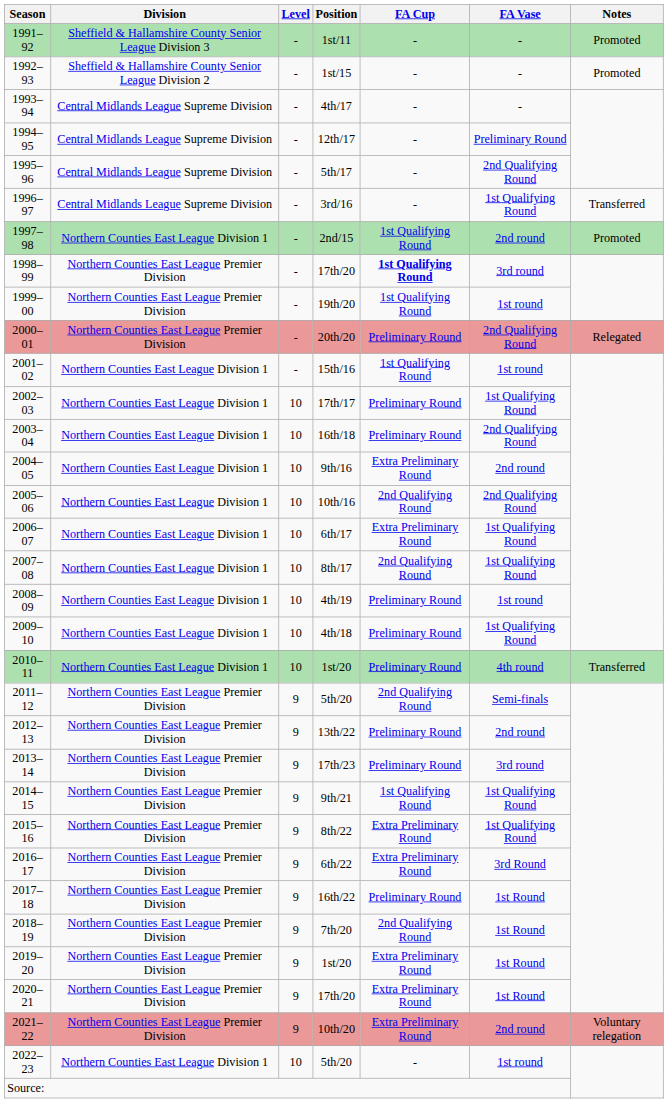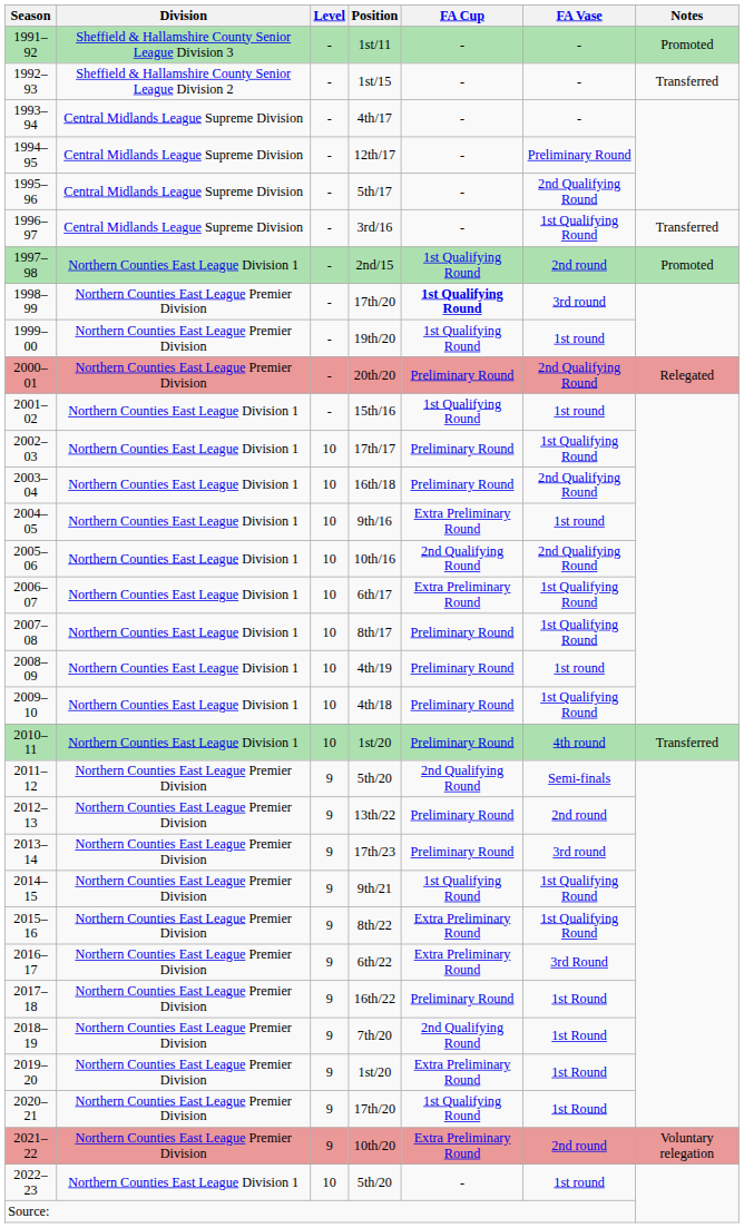 <table class="wikitable collapsible collapsed" style=text-align:center>
 <tr>
 <th>Season</th>
 <th>Division</th>
 <th><a href='#'>Level</a></th>
 <th>Position</th>
 <th><a href='#'>FA Cup</a></th>
 <th><a href='#'>FA Vase</a></th>
 <th>Notes</th>
 </tr>
 <tr bgcolor="#ACE1AF">
 <td>1991–92</td>
 <td><a href='#'>Sheffield & Hallamshire County Senior League</a> Division 3</td>
 <td>-</td>
 <td>1st/11</td>
 <td>-</td>
 <td>-</td>
 <td>Promoted</td>
 </tr>
 <tr>
 <td>1992–93</td>
 <td><a href='#'>Sheffield & Hallamshire County Senior League</a> Division 2</td>
 <td>-</td>
 <td>1st/15</td>
 <td>-</td>
 <td>-</td>
-<td>Promoted</td>
+<td>Transferred</td>
 </tr>
 <tr>
 <td>1993–94</td>
 <td><a href='#'>Central Midlands League</a> Supreme Division</td>
 <td>-</td>
 <td>4th/17</td>
 <td>-</td>
 <td>-</td>
 </tr>
 <tr>
 <td>1994–95</td>
 <td><a href='#'>Central Midlands League</a> Supreme Division</td>
 <td>-</td>
 <td>12th/17</td>
 <td>-</td>
 <td><a href='#'>Preliminary Round</a></td>
 </tr>
 <tr>
 <td>1995–96</td>
 <td><a href='#'>Central Midlands League</a> Supreme Division</td>
 <td>-</td>
 <td>5th/17</td>
 <td>-</td>
 <td><a href='#'>2nd Qualifying Round</a></td>
 </tr>
 <tr>
 <td>1996–97</td>
 <td><a href='#'>Central Midlands League</a> Supreme Division</td>
 <td>-</td>
 <td>3rd/16</td>
 <td>-</td>
 <td><a href='#'>1st Qualifying Round</a></td>
 <td>Transferred</td>
 </tr>
 <tr bgcolor="#ACE1AF">
 <td>1997–98</td>
 <td><a href='#'>Northern Counties East League</a> Division 1</td>
 <td>-</td>
 <td>2nd/15</td>
 <td><a href='#'>1st Qualifying Round</a></td>
 <td><a href='#'>2nd round</a></td>
 <td>Promoted</td>
 </tr>
 <tr>
 <td>1998–99</td>
 <td><a href='#'>Northern Counties East League</a> Premier Division</td>
 <td>-</td>
 <td>17th/20</td>
 <td><strong><a href='#'>1st Qualifying Round</a></strong></td>
 <td><a href='#'>3rd round</a></td>
 </tr>
 <tr>
 <td>1999–00</td>
 <td><a href='#'>Northern Counties East League</a> Premier Division</td>
 <td>-</td>
 <td>19th/20</td>
 <td><a href='#'>1st Qualifying Round</a></td>
 <td><a href='#'>1st round</a></td>
 </tr>
 <tr bgcolor="#EB9898">
 <td>2000–01</td>
 <td><a href='#'>Northern Counties East League</a> Premier Division</td>
 <td>-</td>
 <td>20th/20</td>
 <td><a href='#'>Preliminary Round</a></td>
 <td><a href='#'>2nd Qualifying Round</a></td>
 <td>Relegated</td>
 </tr>
 <tr>
 <td>2001–02</td>
 <td><a href='#'>Northern Counties East League</a> Division 1</td>
 <td>-</td>
 <td>15th/16</td>
 <td><a href='#'>1st Qualifying Round</a></td>
 <td><a href='#'>1st round</a></td>
 </tr>
 <tr>
 <td>2002–03</td>
 <td><a href='#'>Northern Counties East League</a> Division 1</td>
 <td>10</td>
 <td>17th/17</td>
 <td><a href='#'>Preliminary Round</a></td>
 <td><a href='#'>1st Qualifying Round</a></td>
 </tr>
 <tr>
 <td>2003–04</td>
 <td><a href='#'>Northern Counties East League</a> Division 1</td>
 <td>10</td>
 <td>16th/18</td>
 <td><a href='#'>Preliminary Round</a></td>
 <td><a href='#'>2nd Qualifying Round</a></td>
 </tr>
 <tr>
 <td>2004–05</td>
 <td><a href='#'>Northern Counties East League</a> Division 1</td>
 <td>10</td>
 <td>9th/16</td>
 <td><a href='#'>Extra Preliminary Round</a></td>
-<td><a href='#'>2nd round</a></td>
+<td><a href='#'>1st round</a></td>
 </tr>
 <tr>
 <td>2005–06</td>
 <td><a href='#'>Northern Counties East League</a> Division 1</td>
 <td>10</td>
 <td>10th/16</td>
 <td><a href='#'>2nd Qualifying Round</a></td>
 <td><a href='#'>2nd Qualifying Round</a></td>
 </tr>
 <tr>
 <td>2006–07</td>
 <td><a href='#'>Northern Counties East League</a> Division 1</td>
 <td>10</td>
 <td>6th/17</td>
 <td><a href='#'>Extra Preliminary Round</a></td>
 <td><a href='#'>1st Qualifying Round</a></td>
 </tr>
 <tr>
 <td>2007–08</td>
 <td><a href='#'>Northern Counties East League</a> Division 1</td>
 <td>10</td>
 <td>8th/17</td>
-<td><a href='#'>2nd Qualifying Round</a></td>
+<td><a href='#'>Preliminary Round</a></td>
 <td><a href='#'>1st Qualifying Round</a></td>
 </tr>
 <tr>
 <td>2008–09</td>
 <td><a href='#'>Northern Counties East League</a> Division 1</td>
 <td>10</td>
 <td>4th/19</td>
 <td><a href='#'>Preliminary Round</a></td>
 <td><a href='#'>1st round</a></td>
 </tr>
 <tr>
 <td>2009–10</td>
 <td><a href='#'>Northern Counties East League</a> Division 1</td>
 <td>10</td>
 <td>4th/18</td>
 <td><a href='#'>Preliminary Round</a></td>
 <td><a href='#'>1st Qualifying Round</a></td>
 </tr>
 <tr bgcolor="#ACE1AF">
 <td>2010–11</td>
 <td><a href='#'>Northern Counties East League</a> Division 1</td>
 <td>10</td>
 <td>1st/20</td>
 <td><a href='#'>Preliminary Round</a></td>
 <td><a href='#'>4th round</a></td>
 <td>Transferred</td>
 </tr>
 <tr>
 <td>2011–12</td>
 <td><a href='#'>Northern Counties East League</a> Premier Division</td>
 <td>9</td>
 <td>5th/20</td>
 <td><a href='#'>2nd Qualifying Round</a></td>
 <td><a href='#'>Semi-finals</a></td>
 </tr>
 <tr>
 <td>2012–13</td>
 <td><a href='#'>Northern Counties East League</a> Premier Division</td>
 <td>9</td>
 <td>13th/22</td>
 <td><a href='#'>Preliminary Round</a></td>
 <td><a href='#'>2nd round</a></td>
 </tr>
 <tr>
 <td>2013–14</td>
 <td><a href='#'>Northern Counties East League</a> Premier Division</td>
 <td>9</td>
 <td>17th/23</td>
 <td><a href='#'>Preliminary Round</a></td>
 <td><a href='#'>3rd round</a></td>
 </tr>
 <tr>
 <td>2014–15</td>
 <td><a href='#'>Northern Counties East League</a> Premier Division</td>
 <td>9</td>
 <td>9th/21</td>
 <td><a href='#'>1st Qualifying Round</a></td>
 <td><a href='#'>1st Qualifying Round</a></td>
 </tr>
 <tr>
 <td>2015–16</td>
 <td><a href='#'>Northern Counties East League</a> Premier Division</td>
 <td>9</td>
 <td>8th/22</td>
 <td><a href='#'>Extra Preliminary Round</a></td>
 <td><a href='#'>1st Qualifying Round</a></td>
 </tr>
 <tr>
 <td>2016–17</td>
 <td><a href='#'>Northern Counties East League</a> Premier Division</td>
 <td>9</td>
 <td>6th/22</td>
 <td><a href='#'>Extra Preliminary Round</a></td>
 <td><a href='#'>3rd Round</a></td>
 </tr>
 <tr>
 <td>2017–18</td>
 <td><a href='#'>Northern Counties East League</a> Premier Division</td>
 <td>9</td>
 <td>16th/22</td>
 <td><a href='#'>Preliminary Round</a></td>
 <td><a href='#'>1st Round</a></td>
 </tr>
 <tr>
 <td>2018–19</td>
 <td><a href='#'>Northern Counties East League</a> Premier Division</td>
 <td>9</td>
 <td>7th/20</td>
 <td><a href='#'>2nd Qualifying Round</a></td>
 <td><a href='#'>1st Round</a></td>
 </tr>
 <tr>
 <td>2019–20</td>
 <td><a href='#'>Northern Counties East League</a> Premier Division</td>
 <td>9</td>
 <td>1st/20</td>
 <td><a href='#'>Extra Preliminary Round</a></td>
 <td><a href='#'>1st Round</a></td>
 </tr>
 <tr>
 <td>2020–21</td>
 <td><a href='#'>Northern Counties East League</a> Premier Division</td>
 <td>9</td>
 <td>17th/20</td>
-<td><a href='#'>Extra Preliminary Round</a></td>
+<td><a href='#'>1st Qualifying Round</a></td>
 <td><a href='#'>1st Round</a></td>
 </tr>
 <tr bgcolor="#EB9898">
 <td>2021–22</td>
 <td><a href='#'>Northern Counties East League</a> Premier Division</td>
 <td>9</td>
 <td>10th/20</td>
 <td><a href='#'>Extra Preliminary Round</a></td>
 <td><a href='#'>2nd round</a></td>
 <td>Voluntary relegation</td>
 </tr>
 <tr>
 <td>2022–23</td>
 <td><a href='#'>Northern Counties East League</a> Division 1</td>
 <td>10</td>
 <td>5th/20</td>
 <td>-</td>
 <td><a href='#'>1st round</a></td>
 </tr>
 <tr>
 <td align=left colspan=6>Source: </td>
 </tr>
 </table>
